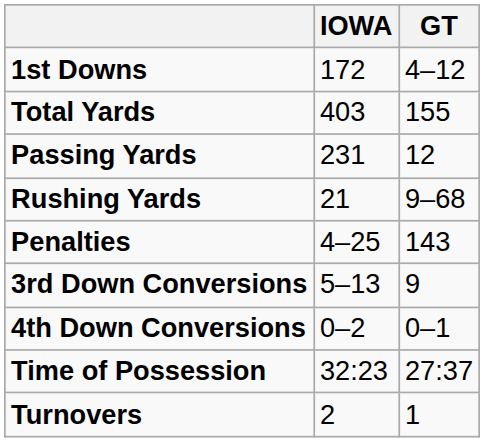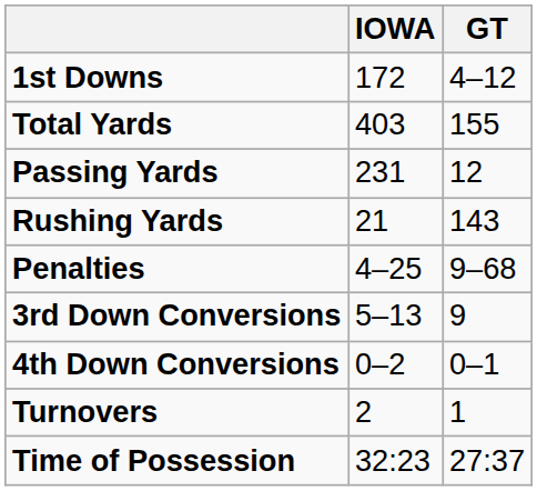 <table class="wikitable">
 <tr>
 <th></th>
 <th>IOWA</th>
 <th>GT</th>
 </tr>
 <tr>
 <td><strong>1st Downs</strong></td>
 <td>172</td>
 <td>4–12</td>
 </tr>
 <tr>
 <td><strong>Total Yards</strong></td>
 <td>403</td>
 <td>155</td>
 </tr>
 <tr>
 <td><strong>Passing Yards</strong></td>
 <td>231</td>
 <td>12</td>
 </tr>
 <tr>
 <td><strong>Rushing Yards</strong></td>
 <td>21</td>
-<td>9–68</td>
+<td>143</td>
 </tr>
 <tr>
 <td><strong>Penalties</strong></td>
 <td>4–25</td>
-<td>143</td>
+<td>9–68</td>
 </tr>
 <tr>
 <td><strong>3rd Down Conversions</strong></td>
 <td>5–13</td>
 <td>9</td>
 </tr>
 <tr>
 <td><strong>4th Down Conversions</strong></td>
 <td>0–2</td>
 <td>0–1</td>
 </tr>
 <tr>
+<td><strong>Turnovers</strong></td>
+<td>2</td>
+<td>1</td>
+</tr>
+<tr>
 <td><strong>Time of Possession</strong></td>
 <td>32:23</td>
 <td>27:37</td>
 </tr>
-<tr>
-<td><strong>Turnovers</strong></td>
-<td>2</td>
-<td>1</td>
-</tr>
 </table>
